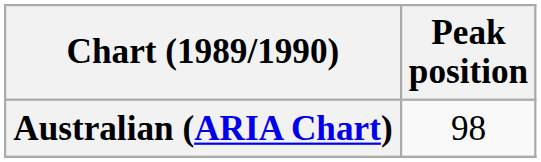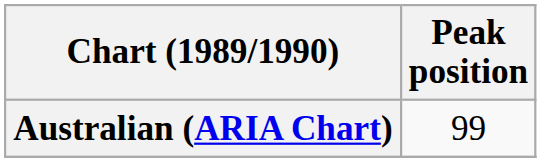 <table class="wikitable sortable plainrowheaders" style="text-align:center">
 <tr>
 <th scope="col">Chart (1989/1990)</th>
 <th scope="col">Peak<br>position</th>
 </tr>
 <tr>
 <th scope="row">Australian (<a href='#'>ARIA Chart</a>)</th>
-<td>98</td>
+<td>99</td>
 </tr>
 <tr>
 </tr>
 </table>
